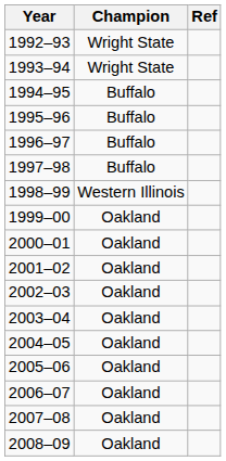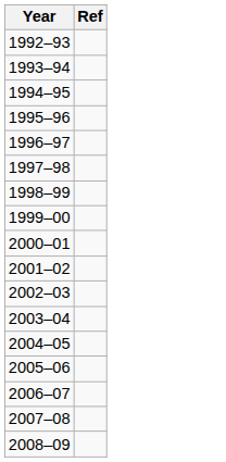 <table class="wikitable" style="text-align:center;" cellspacing="2">
 <tr>
 <th>Year</th>
-<th>Champion</th>
 <th>Ref</th>
 </tr>
 <tr>
 <td>1992–93</td>
-<td>Wright State</td>
 <td></td>
 </tr>
 <tr>
 <td>1993–94</td>
-<td>Wright State</td>
 <td></td>
 </tr>
 <tr>
 <td>1994–95</td>
-<td>Buffalo</td>
 <td></td>
 </tr>
 <tr>
 <td>1995–96</td>
-<td>Buffalo</td>
 <td></td>
 </tr>
 <tr>
 <td>1996–97</td>
-<td>Buffalo</td>
 <td></td>
 </tr>
 <tr>
 <td>1997–98</td>
-<td>Buffalo</td>
 <td></td>
 </tr>
 <tr>
 <td>1998–99</td>
-<td>Western Illinois</td>
 <td></td>
 </tr>
 <tr>
 <td>1999–00</td>
-<td>Oakland</td>
 <td></td>
 </tr>
 <tr>
 <td>2000–01</td>
-<td>Oakland</td>
 <td></td>
 </tr>
 <tr>
 <td>2001–02</td>
-<td>Oakland</td>
 <td></td>
 </tr>
 <tr>
 <td>2002–03</td>
-<td>Oakland</td>
 <td></td>
 </tr>
 <tr>
 <td>2003–04</td>
-<td>Oakland</td>
 <td></td>
 </tr>
 <tr>
 <td>2004–05</td>
-<td>Oakland</td>
 <td></td>
 </tr>
 <tr>
 <td>2005–06</td>
-<td>Oakland</td>
 <td></td>
 </tr>
 <tr>
 <td>2006–07</td>
-<td>Oakland</td>
 <td></td>
 </tr>
 <tr>
 <td>2007–08</td>
-<td>Oakland</td>
 <td></td>
 </tr>
 <tr>
 <td>2008–09</td>
-<td>Oakland</td>
 <td></td>
 </tr>
 </table>
